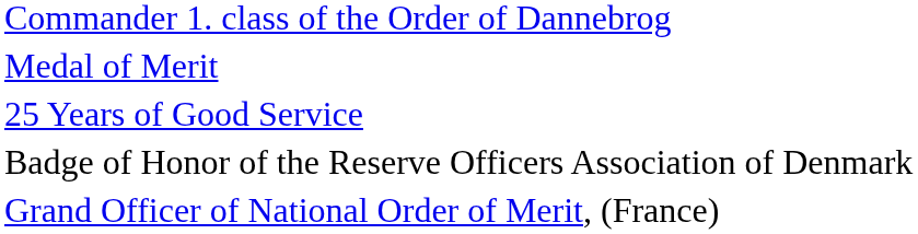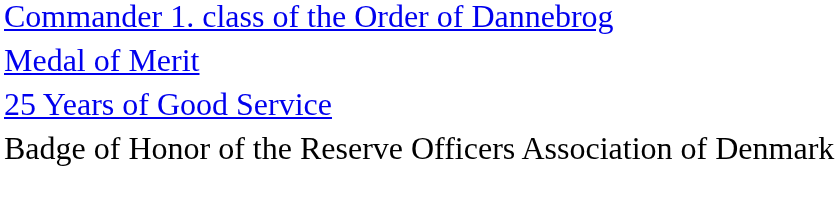 <table>
 <tr>
 <td></td>
 <td><a href='#'>Commander 1. class of the Order of Dannebrog</a></td>
 </tr>
 <tr>
 <td></td>
 <td><a href='#'>Medal of Merit</a></td>
 </tr>
 <tr>
 <td></td>
 <td><a href='#'>25 Years of Good Service</a></td>
 </tr>
 <tr>
 <td></td>
 <td>Badge of Honor of the Reserve Officers Association of Denmark</td>
 </tr>
 <tr>
-<td></td>
-<td><a href='#'>Grand Officer of National Order of Merit</a>, (France)</td>
-</tr>
-<tr>
 </tr>
 </table>
